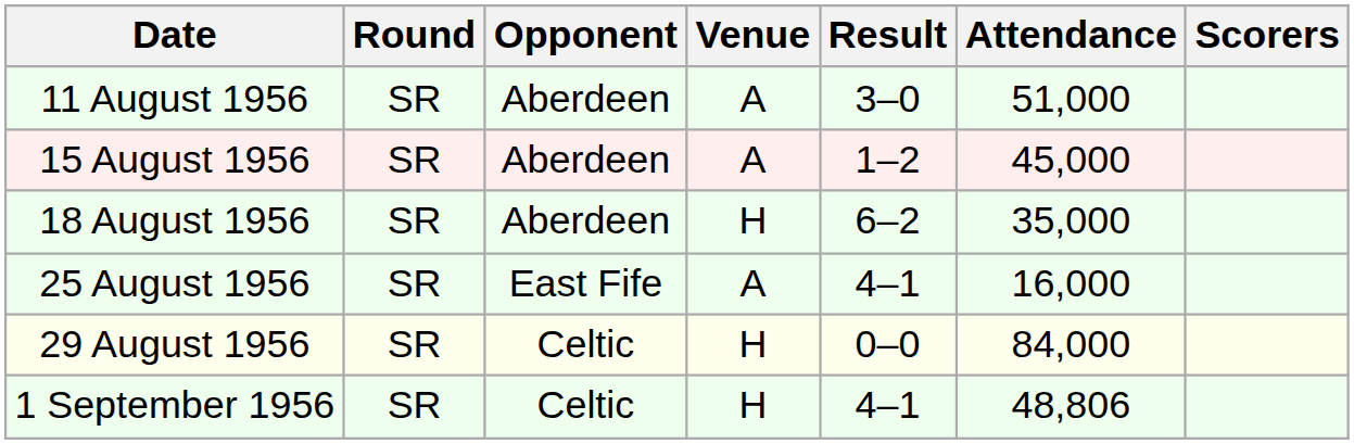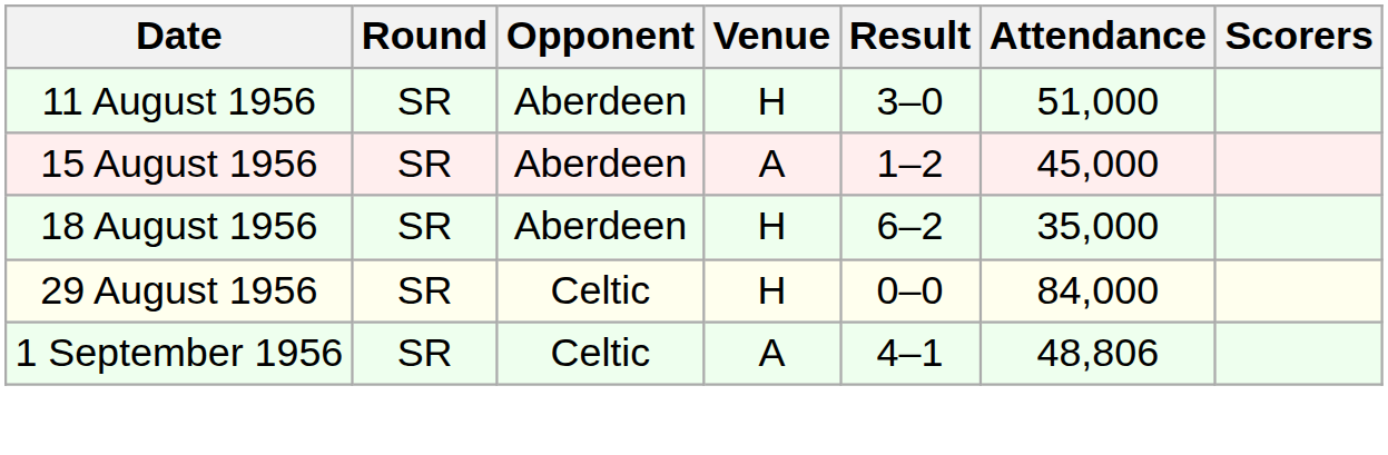 <table class="wikitable sortable" style="font-size:100%; text-align:center">
 <tr>
 <th>Date</th>
 <th>Round</th>
 <th>Opponent</th>
 <th>Venue</th>
 <th>Result</th>
 <th>Attendance</th>
 <th>Scorers</th>
 </tr>
 <tr bgcolor = "#EEFFEE">
 <td>11 August 1956</td>
 <td>SR</td>
 <td>Aberdeen</td>
-<td>A</td>
+<td>H</td>
 <td>3–0</td>
 <td>51,000</td>
 <td></td>
 </tr>
 <tr bgcolor = "#FFEEEE">
 <td>15 August 1956</td>
 <td>SR</td>
 <td>Aberdeen</td>
 <td>A</td>
 <td>1–2</td>
 <td>45,000</td>
 <td></td>
 </tr>
 <tr bgcolor = "#EEFFEE">
 <td>18 August 1956</td>
 <td>SR</td>
 <td>Aberdeen</td>
 <td>H</td>
 <td>6–2</td>
 <td>35,000</td>
 <td></td>
 </tr>
-<tr bgcolor = "#EEFFEE">
-<td>25 August 1956</td>
-<td>SR</td>
-<td>East Fife</td>
-<td>A</td>
-<td>4–1</td>
-<td>16,000</td>
-<td></td>
-</tr>
 <tr bgcolor = "#FFFFEE">
 <td>29 August 1956</td>
 <td>SR</td>
 <td>Celtic</td>
 <td>H</td>
 <td>0–0</td>
 <td>84,000</td>
 <td></td>
 </tr>
 <tr bgcolor = "#EEFFEE">
 <td>1 September 1956</td>
 <td>SR</td>
 <td>Celtic</td>
-<td>H</td>
+<td>A</td>
 <td>4–1</td>
 <td>48,806</td>
 <td></td>
 </tr>
 </table>
